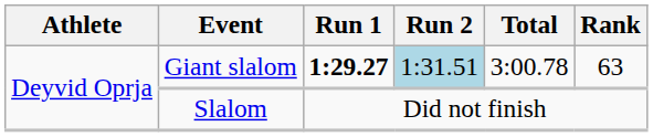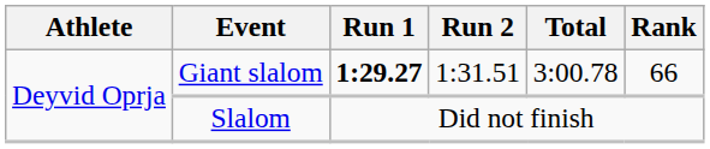 <table class="wikitable" border="1">
 <tr>
 <th>Athlete</th>
 <th>Event</th>
 <th>Run 1</th>
 <th>Run 2</th>
 <th>Total</th>
 <th>Rank</th>
 </tr>
 <tr align=center style="border-bottom:2px solid silver;">
 <td align=left rowspan=2><a href='#'>Deyvid Oprja</a></td>
 <td><a href='#'>Giant slalom</a></td>
 <td><strong>1:29.27</strong></td>
-<td style="background: lightblue;">1:31.51</td>
+<td>1:31.51</td>
 <td>3:00.78</td>
-<td>63</td>
+<td>66</td>
 </tr>
 <tr align=center style="border-bottom:2px solid silver;">
 <td><a href='#'>Slalom</a></td>
 <td colspan=4>Did not finish</td>
 </tr>
 </table>
